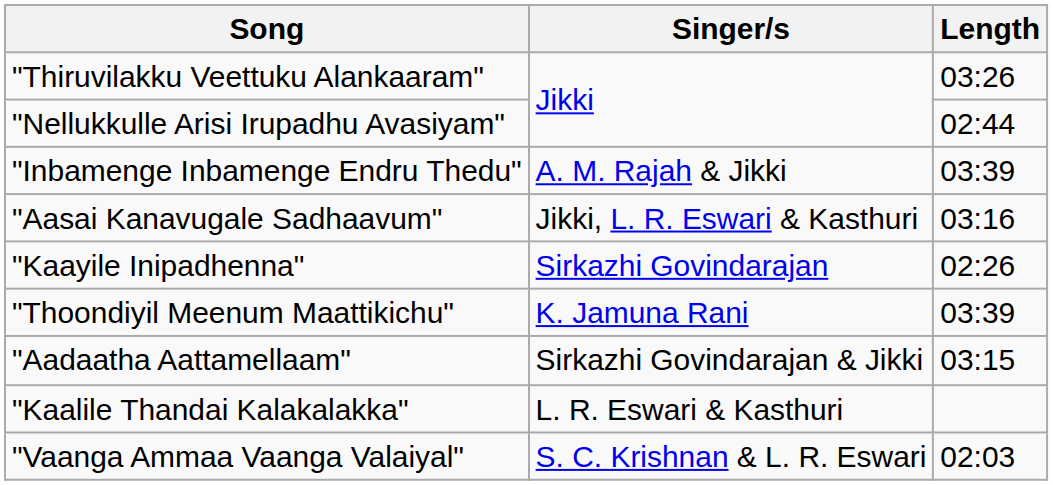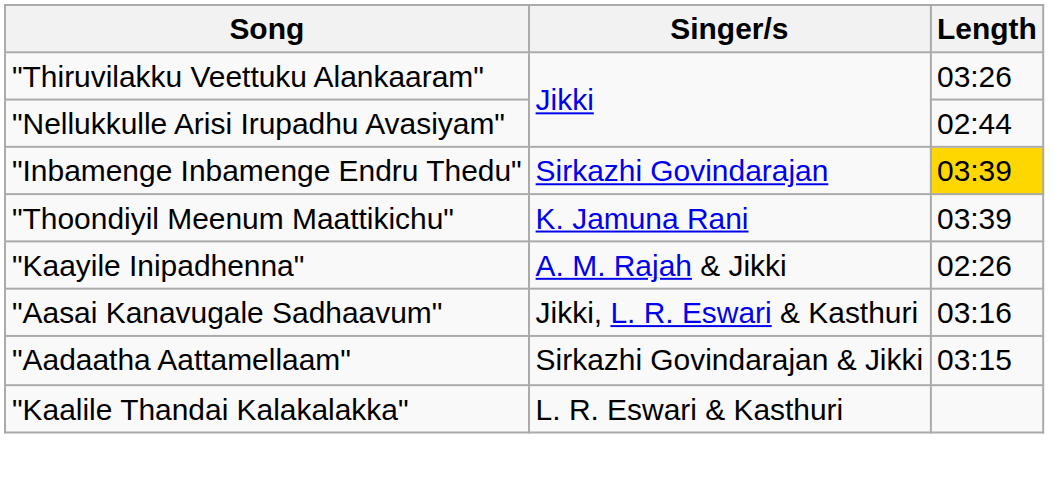 <table class="wikitable" style="font-size:95%;">
 <tr>
 <th>Song</th>
 <th>Singer/s</th>
 <th>Length</th>
 </tr>
 <tr>
 <td>"Thiruvilakku Veettuku Alankaaram"</td>
 <td rowspan=2><a href='#'>Jikki</a></td>
 <td>03:26</td>
 </tr>
 <tr>
 <td>"Nellukkulle Arisi Irupadhu Avasiyam"</td>
 <td>02:44</td>
 </tr>
 <tr>
 <td>"Inbamenge Inbamenge Endru Thedu"</td>
+<td><a href='#'>Sirkazhi Govindarajan</a></td>
+<td style="background: gold;">03:39</td>
+</tr>
+<tr>
+<td>"Thoondiyil Meenum Maattikichu"</td>
+<td><a href='#'>K. Jamuna Rani</a></td>
+<td>03:39</td>
+</tr>
+<tr>
+<td>"Kaayile Inipadhenna"</td>
 <td><a href='#'>A. M. Rajah</a> & Jikki</td>
-<td>03:39</td>
+<td>02:26</td>
 </tr>
 <tr>
 <td>"Aasai Kanavugale Sadhaavum"</td>
 <td>Jikki, <a href='#'>L. R. Eswari</a> & Kasthuri</td>
 <td>03:16</td>
-</tr>
-<tr>
-<td>"Kaayile Inipadhenna"</td>
-<td><a href='#'>Sirkazhi Govindarajan</a></td>
-<td>02:26</td>
-</tr>
-<tr>
-<td>"Thoondiyil Meenum Maattikichu"</td>
-<td><a href='#'>K. Jamuna Rani</a></td>
-<td>03:39</td>
 </tr>
 <tr>
 <td>"Aadaatha Aattamellaam"</td>
 <td>Sirkazhi Govindarajan & Jikki</td>
 <td>03:15</td>
 </tr>
 <tr>
 <td>"Kaalile Thandai Kalakalakka"</td>
 <td>L. R. Eswari & Kasthuri</td>
 <td></td>
 </tr>
-<tr>
-<td>"Vaanga Ammaa Vaanga Valaiyal"</td>
-<td><a href='#'>S. C. Krishnan</a> & L. R. Eswari</td>
-<td>02:03</td>
-</tr>
 </table>
